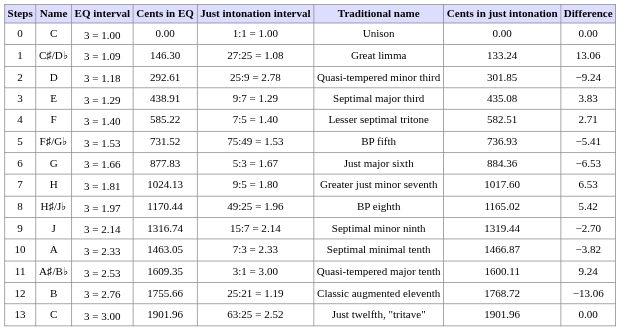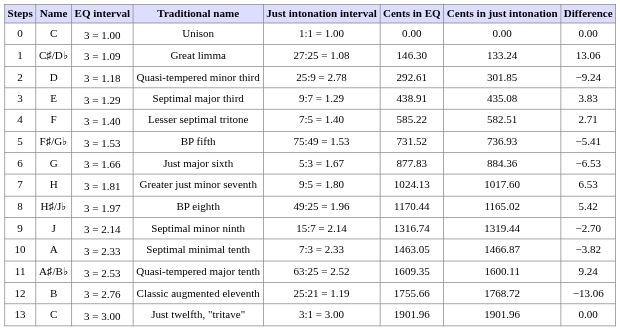 <table frame="box" rules="all" cellpadding="4" style="text-align:center" align=center>
 <tr bgcolor=#DDDDFF>
 <th>Steps</th>
 <th>Name</th>
 <th>EQ interval</th>
+<th>Traditional name</th>
+<th>Just intonation interval</th>
 <th>Cents in EQ</th>
-<th>Just intonation interval</th>
-<th>Traditional name</th>
 <th>Cents in just intonation</th>
 <th>Difference</th>
 </tr>
 <tr>
 <td>0</td>
 <td>C</td>
 <td>3<sup></sup> = 1.00</td>
+<td>Unison</td>
+<td>1:1 = 1.00</td>
 <td>0.00</td>
-<td>1:1 = 1.00</td>
-<td>Unison</td>
 <td>0.00</td>
 <td>0.00</td>
 </tr>
 <tr>
 <td>1</td>
 <td>C♯/D♭</td>
 <td>3<sup></sup> = 1.09</td>
+<td>Great limma</td>
+<td>27:25 = 1.08</td>
 <td>146.30</td>
-<td>27:25 = 1.08</td>
-<td>Great limma</td>
 <td>133.24</td>
 <td>13.06</td>
 </tr>
 <tr>
 <td>2</td>
 <td>D</td>
 <td>3<sup></sup> = 1.18</td>
+<td>Quasi-tempered minor third</td>
+<td>25:9 = 2.78</td>
 <td>292.61</td>
-<td>25:9 = 2.78</td>
-<td>Quasi-tempered minor third</td>
 <td>301.85</td>
 <td>−9.24</td>
 </tr>
 <tr>
 <td>3</td>
 <td>E</td>
 <td>3<sup></sup> = 1.29</td>
+<td>Septimal major third</td>
+<td>9:7 = 1.29</td>
 <td>438.91</td>
-<td>9:7 = 1.29</td>
-<td>Septimal major third</td>
 <td>435.08</td>
 <td>3.83</td>
 </tr>
 <tr>
 <td>4</td>
 <td>F</td>
 <td>3<sup></sup> = 1.40</td>
+<td>Lesser septimal tritone</td>
+<td>7:5 = 1.40</td>
 <td>585.22</td>
-<td>7:5 = 1.40</td>
-<td>Lesser septimal tritone</td>
 <td>582.51</td>
 <td>2.71</td>
 </tr>
 <tr>
 <td>5</td>
 <td>F♯/G♭</td>
 <td>3<sup></sup> = 1.53</td>
+<td>BP fifth</td>
+<td>75:49 = 1.53</td>
 <td>731.52</td>
-<td>75:49 = 1.53</td>
-<td>BP fifth</td>
 <td>736.93</td>
 <td>−5.41</td>
 </tr>
 <tr>
 <td>6</td>
 <td>G</td>
 <td>3<sup></sup> = 1.66</td>
+<td>Just major sixth</td>
+<td>5:3 = 1.67</td>
 <td>877.83</td>
-<td>5:3 = 1.67</td>
-<td>Just major sixth</td>
 <td>884.36</td>
 <td>−6.53</td>
 </tr>
 <tr>
 <td>7</td>
 <td>H</td>
 <td>3<sup></sup> = 1.81</td>
+<td>Greater just minor seventh</td>
+<td>9:5 = 1.80</td>
 <td>1024.13</td>
-<td>9:5 = 1.80</td>
-<td>Greater just minor seventh</td>
 <td>1017.60</td>
 <td>6.53</td>
 </tr>
 <tr>
 <td>8</td>
 <td>H♯/J♭</td>
 <td>3<sup></sup> = 1.97</td>
+<td>BP eighth</td>
+<td>49:25 = 1.96</td>
 <td>1170.44</td>
-<td>49:25 = 1.96</td>
-<td>BP eighth</td>
 <td>1165.02</td>
 <td>5.42</td>
 </tr>
 <tr>
 <td>9</td>
 <td>J</td>
 <td>3<sup></sup> = 2.14</td>
+<td>Septimal minor ninth</td>
+<td>15:7 = 2.14</td>
 <td>1316.74</td>
-<td>15:7 = 2.14</td>
-<td>Septimal minor ninth</td>
 <td>1319.44</td>
 <td>−2.70</td>
 </tr>
 <tr>
 <td>10</td>
 <td>A</td>
 <td>3<sup></sup> = 2.33</td>
+<td>Septimal minimal tenth</td>
+<td>7:3 = 2.33</td>
 <td>1463.05</td>
-<td>7:3 = 2.33</td>
-<td>Septimal minimal tenth</td>
 <td>1466.87</td>
 <td>−3.82</td>
 </tr>
 <tr>
 <td>11</td>
 <td>A♯/B♭</td>
 <td>3<sup></sup> = 2.53</td>
+<td>Quasi-tempered major tenth</td>
+<td>63:25 = 2.52</td>
 <td>1609.35</td>
-<td>3:1 = 3.00</td>
-<td>Quasi-tempered major tenth</td>
 <td>1600.11</td>
 <td>9.24</td>
 </tr>
 <tr>
 <td>12</td>
 <td>B</td>
 <td>3<sup></sup> = 2.76</td>
+<td>Classic augmented eleventh</td>
+<td>25:21 = 1.19</td>
 <td>1755.66</td>
-<td>25:21 = 1.19</td>
-<td>Classic augmented eleventh</td>
 <td>1768.72</td>
 <td>−13.06</td>
 </tr>
 <tr>
 <td>13</td>
 <td>C</td>
 <td>3<sup></sup> = 3.00</td>
+<td>Just twelfth, "tritave"</td>
+<td>3:1 = 3.00</td>
 <td>1901.96</td>
-<td>63:25 = 2.52</td>
-<td>Just twelfth, "tritave"</td>
 <td>1901.96</td>
 <td>0.00</td>
 </tr>
 </table>
